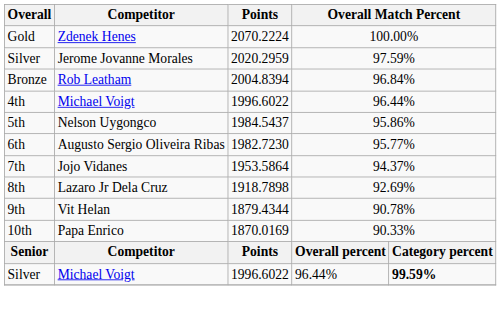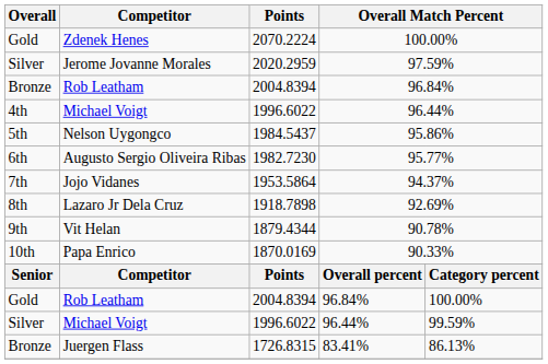 <table class="wikitable" style="text-align: left;">
 <tr>
 <th>Overall</th>
 <th>Competitor</th>
 <th>Points</th>
 <th colspan="2">Overall Match Percent</th>
 </tr>
 <tr>
 <td> Gold</td>
 <td><a href='#'>Zdenek Henes</a></td>
 <td>2070.2224</td>
 <td colspan="2" style="text-align: center;">100.00%</td>
 </tr>
 <tr>
 <td> Silver</td>
 <td>Jerome Jovanne Morales</td>
 <td>2020.2959</td>
 <td colspan="2" style="text-align: center;">97.59%</td>
 </tr>
 <tr>
 <td> Bronze</td>
 <td><a href='#'>Rob Leatham</a></td>
 <td>2004.8394</td>
 <td colspan="2" style="text-align: center;">96.84%</td>
 </tr>
 <tr>
 <td>4th</td>
 <td><a href='#'>Michael Voigt</a></td>
 <td>1996.6022</td>
 <td colspan="2" style="text-align: center;">96.44%</td>
 </tr>
 <tr>
 <td>5th</td>
 <td>Nelson Uygongco</td>
 <td>1984.5437</td>
 <td colspan="2" style="text-align: center;">95.86%</td>
 </tr>
 <tr>
 <td>6th</td>
 <td>Augusto Sergio Oliveira Ribas</td>
 <td>1982.7230</td>
 <td colspan="2" style="text-align: center;">95.77%</td>
 </tr>
 <tr>
 <td>7th</td>
 <td>Jojo Vidanes</td>
 <td>1953.5864</td>
 <td colspan="2" style="text-align: center;">94.37%</td>
 </tr>
 <tr>
 <td>8th</td>
 <td>Lazaro Jr Dela Cruz</td>
 <td>1918.7898</td>
 <td colspan="2" style="text-align: center;">92.69%</td>
 </tr>
 <tr>
 <td>9th</td>
 <td>Vit Helan</td>
 <td>1879.4344</td>
 <td colspan="2" style="text-align: center;">90.78%</td>
 </tr>
 <tr>
 <td>10th</td>
 <td>Papa Enrico</td>
 <td>1870.0169</td>
 <td colspan="2" style="text-align: center;">90.33%</td>
 </tr>
 <tr>
 <th>Senior</th>
 <th>Competitor</th>
 <th>Points</th>
 <th>Overall percent</th>
 <th>Category percent</th>
 </tr>
 <tr>
+<td> Gold</td>
+<td><a href='#'>Rob Leatham</a></td>
+<td>2004.8394</td>
+<td>96.84%</td>
+<td>100.00%</td>
+</tr>
+<tr>
 <td> Silver</td>
 <td><a href='#'>Michael Voigt</a></td>
 <td>1996.6022</td>
 <td>96.44%</td>
-<td><strong>99.59%</strong></td>
+<td>99.59%</td>
+</tr>
+<tr>
+<td> Bronze</td>
+<td>Juergen Flass</td>
+<td>1726.8315</td>
+<td>83.41%</td>
+<td>86.13%</td>
 </tr>
 <tr>
 </tr>
 </table>
